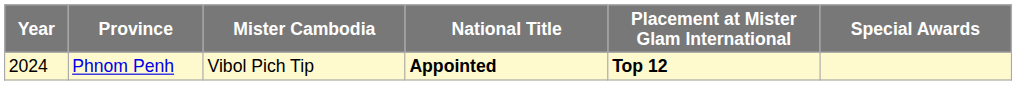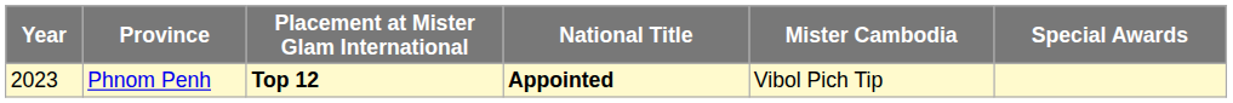 <table class="wikitable " style="font-size: 95%;">
 <tr>
 <th width="60" style="background-color:#787878;color:#FFFFFF;">Year</th>
 <th width="150" style="background-color:#787878;color:#FFFFFF;">Province</th>
+<th width="250" style="background-color:#787878;color:#FFFFFF;">Placement at Mister Glam International</th>
+<th width="250" style="background-color:#787878;color:#FFFFFF;">National Title</th>
 <th width="250" style="background-color:#787878;color:#FFFFFF;">Mister Cambodia</th>
-<th width="250" style="background-color:#787878;color:#FFFFFF;">National Title</th>
-<th width="250" style="background-color:#787878;color:#FFFFFF;">Placement at Mister Glam International</th>
 <th width="250" style="background-color:#787878;color:#FFFFFF;">Special Awards</th>
 </tr>
 <tr style="background-color:#FFFACD">
-<td>2024</td>
+<td>2023</td>
 <td><a href='#'>Phnom Penh</a></td>
+<td><strong>Top 12</strong></td>
+<td><strong>Appointed</strong></td>
 <td>Vibol Pich Tip</td>
-<td><strong>Appointed</strong></td>
-<td><strong>Top 12</strong></td>
 <td style="background:;"></td>
 </tr>
 </table>
